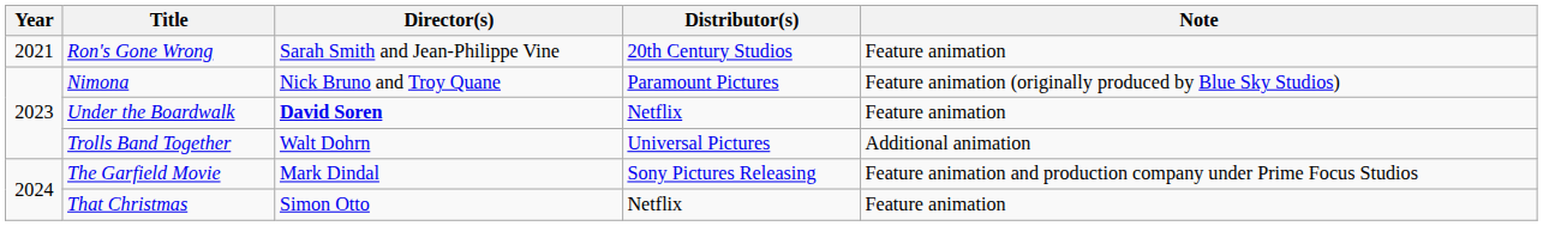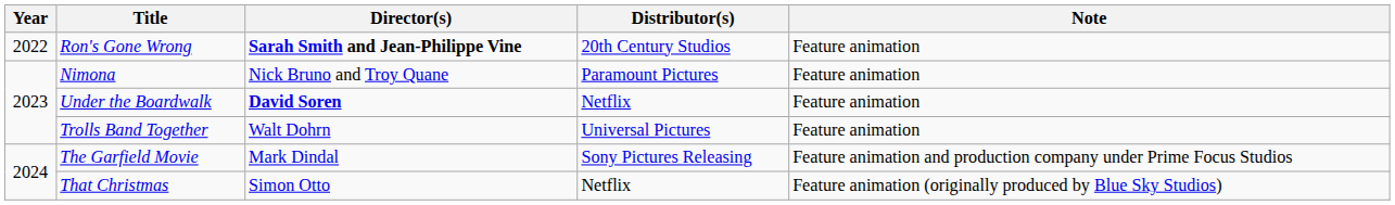 <table class="wikitable" style="width: 100%">
 <tr>
 <th>Year</th>
 <th>Title</th>
 <th>Director(s)</th>
 <th>Distributor(s)</th>
 <th>Note</th>
 </tr>
 <tr>
-<td style="text-align: center;">2021</td>
+<td style="text-align: center;">2022</td>
 <td><em><a href='#'>Ron's Gone Wrong</a></em></td>
-<td><a href='#'>Sarah Smith</a> and Jean-Philippe Vine</td>
+<td><strong><a href='#'>Sarah Smith</a> and Jean-Philippe Vine</strong></td>
 <td><a href='#'>20th Century Studios</a></td>
 <td>Feature animation</td>
 </tr>
 <tr>
 <td rowspan="3" style="text-align: center;">2023</td>
 <td><em><a href='#'>Nimona</a></em></td>
 <td><a href='#'>Nick Bruno</a> and <a href='#'>Troy Quane</a></td>
 <td><a href='#'>Paramount Pictures</a></td>
-<td>Feature animation (originally produced by <a href='#'>Blue Sky Studios</a>)</td>
+<td>Feature animation</td>
 </tr>
 <tr>
 <td><em><a href='#'>Under the Boardwalk</a></em></td>
 <td><strong><a href='#'>David Soren</a></strong></td>
 <td><a href='#'>Netflix</a></td>
 <td>Feature animation</td>
 </tr>
 <tr>
 <td><em><a href='#'>Trolls Band Together</a></em></td>
 <td><a href='#'>Walt Dohrn</a></td>
 <td><a href='#'>Universal Pictures</a></td>
-<td>Additional animation</td>
+<td>Feature animation</td>
 </tr>
 <tr>
 <td rowspan="2" style="text-align: center;">2024</td>
 <td><em><a href='#'>The Garfield Movie</a></em></td>
 <td><a href='#'>Mark Dindal</a></td>
 <td><a href='#'>Sony Pictures Releasing</a></td>
 <td>Feature animation and production company under Prime Focus Studios</td>
 </tr>
 <tr>
 <td><em><a href='#'>That Christmas</a></em></td>
 <td><a href='#'>Simon Otto</a></td>
 <td>Netflix</td>
-<td>Feature animation</td>
+<td>Feature animation (originally produced by <a href='#'>Blue Sky Studios</a>)</td>
 </tr>
 </table>
